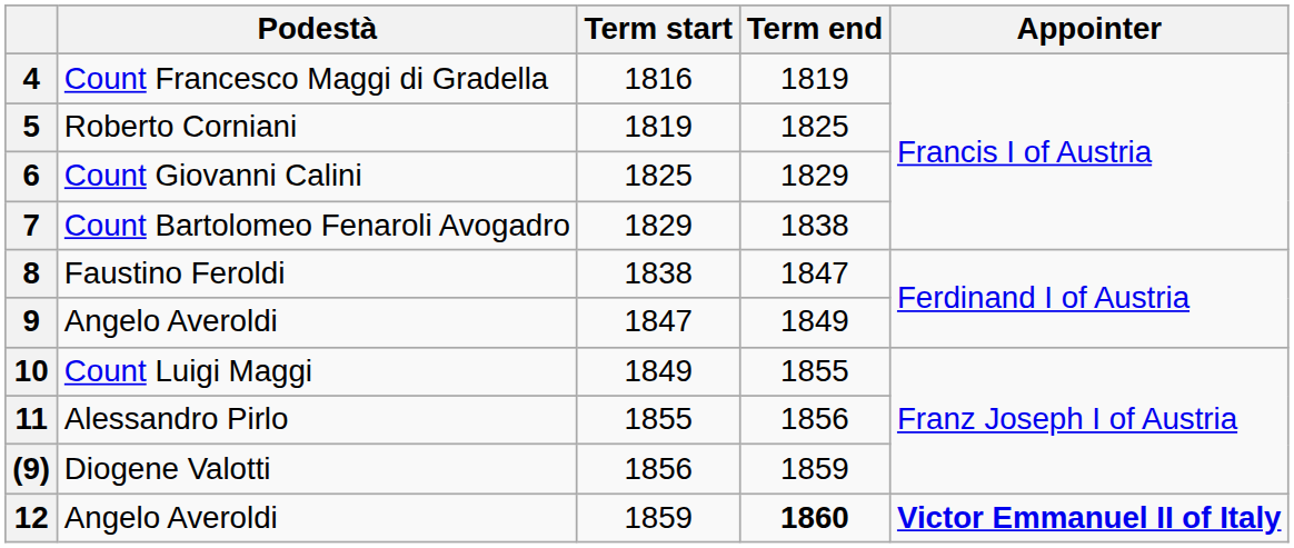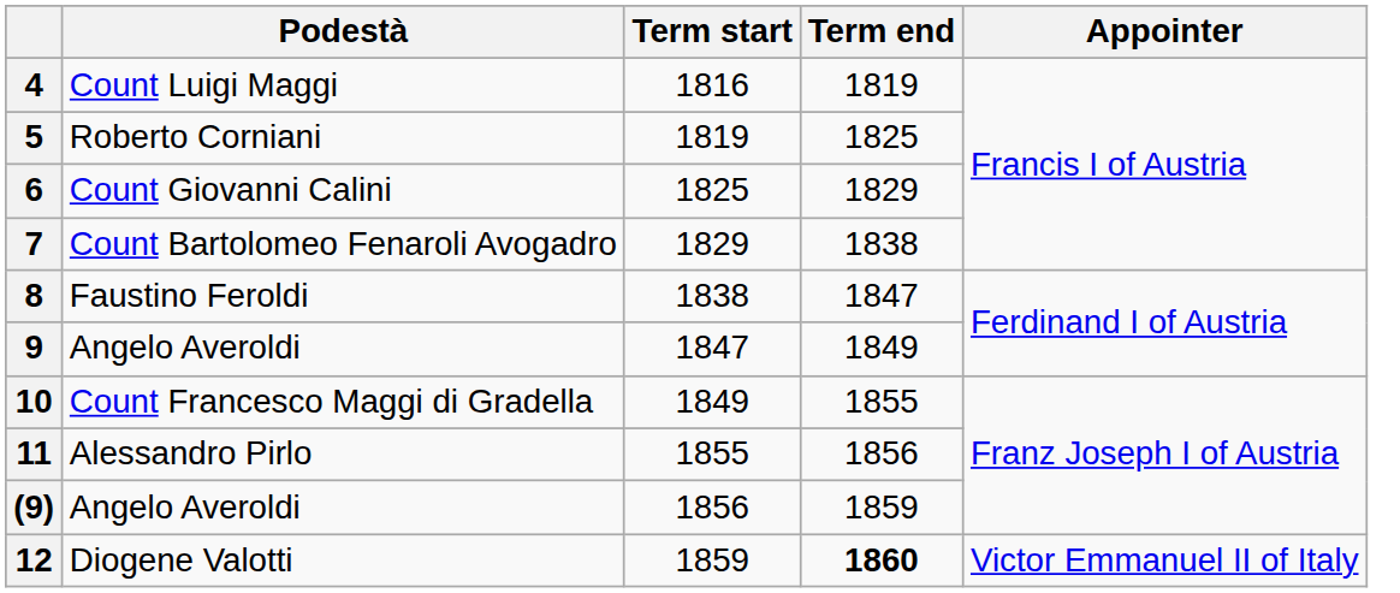 <table class="wikitable">
 <tr>
 <th class=unsortable> </th>
 <th>Podestà</th>
 <th>Term start</th>
 <th>Term end</th>
 <th>Appointer</th>
 </tr>
 <tr>
 <th>4</th>
-<td><a href='#'>Count</a> Francesco Maggi di Gradella</td>
+<td><a href='#'>Count</a> Luigi Maggi</td>
 <td align=center>1816</td>
 <td align=center>1819</td>
 <td rowspan=4><a href='#'>Francis I of Austria</a></td>
 </tr>
 <tr>
 <th>5</th>
 <td>Roberto Corniani</td>
 <td align=center>1819</td>
 <td align=center>1825</td>
 </tr>
 <tr>
 <th>6</th>
 <td><a href='#'>Count</a> Giovanni Calini</td>
 <td align=center>1825</td>
 <td align=center>1829</td>
 </tr>
 <tr>
 <th>7</th>
 <td><a href='#'>Count</a> Bartolomeo Fenaroli Avogadro</td>
 <td align=center>1829</td>
 <td align=center>1838</td>
 </tr>
 <tr>
 <th>8</th>
 <td>Faustino Feroldi</td>
 <td align=center>1838</td>
 <td align=center>1847</td>
 <td rowspan=2><a href='#'>Ferdinand I of Austria</a></td>
 </tr>
 <tr>
 <th>9</th>
 <td>Angelo Averoldi</td>
 <td align=center>1847</td>
 <td align=center>1849</td>
 </tr>
 <tr>
 <th>10</th>
-<td><a href='#'>Count</a> Luigi Maggi</td>
+<td><a href='#'>Count</a> Francesco Maggi di Gradella</td>
 <td align=center>1849</td>
 <td align=center>1855</td>
 <td rowspan=3><a href='#'>Franz Joseph I of Austria</a></td>
 </tr>
 <tr>
 <th>11</th>
 <td>Alessandro Pirlo</td>
 <td align=center>1855</td>
 <td align=center>1856</td>
 </tr>
 <tr>
 <th>(9)</th>
-<td>Diogene Valotti</td>
+<td>Angelo Averoldi</td>
 <td align=center>1856</td>
 <td align=center>1859</td>
 </tr>
 <tr>
 <th>12</th>
-<td>Angelo Averoldi</td>
+<td>Diogene Valotti</td>
 <td align=center>1859</td>
 <td align=center><strong>1860</strong></td>
-<td><strong><a href='#'>Victor Emmanuel II of Italy</a></strong></td>
+<td><a href='#'>Victor Emmanuel II of Italy</a></td>
 </tr>
 </table>
